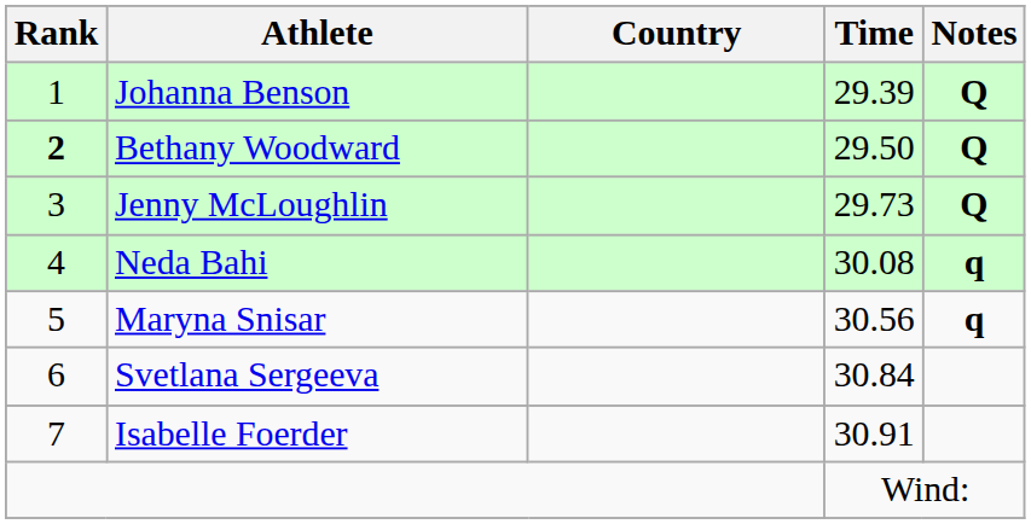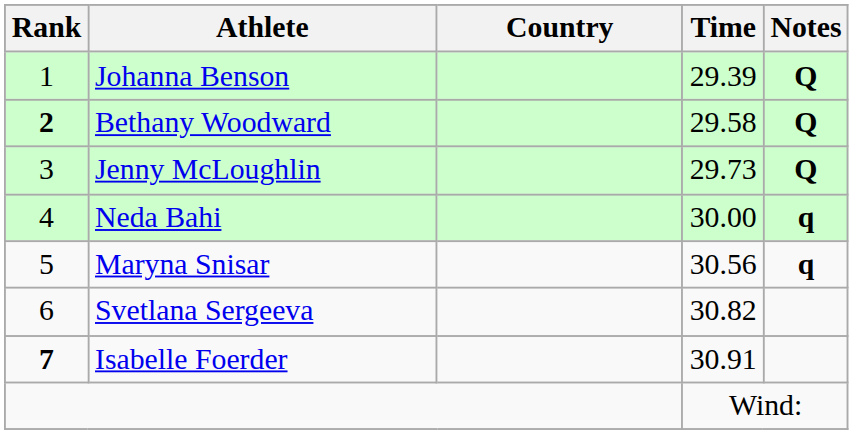 <table class="wikitable sortable" style="text-align:center">
 <tr>
 <th>Rank</th>
 <th style="width:180px">Athlete</th>
 <th style="width:125px">Country</th>
 <th>Time</th>
 <th>Notes</th>
 </tr>
 <tr style="background:#cfc;">
 <td>1</td>
 <td style="text-align:left;"><a href='#'>Johanna Benson</a></td>
 <td style="text-align:left;"></td>
 <td>29.39</td>
 <td><strong>Q</strong></td>
 </tr>
 <tr style="background:#cfc;">
 <td><strong>2</strong></td>
 <td style="text-align:left;"><a href='#'>Bethany Woodward</a></td>
 <td style="text-align:left;"></td>
-<td>29.50</td>
+<td>29.58</td>
 <td><strong>Q</strong></td>
 </tr>
 <tr style="background:#cfc;">
 <td>3</td>
 <td style="text-align:left;"><a href='#'>Jenny McLoughlin</a></td>
 <td style="text-align:left;"></td>
 <td>29.73</td>
 <td><strong>Q</strong></td>
 </tr>
 <tr style="background:#cfc;">
 <td>4</td>
 <td style="text-align:left;"><a href='#'>Neda Bahi</a></td>
 <td style="text-align:left;"></td>
-<td>30.08</td>
+<td>30.00</td>
 <td><strong>q</strong></td>
 </tr>
 <tr>
 <td>5</td>
 <td style="text-align:left;"><a href='#'>Maryna Snisar</a></td>
 <td style="text-align:left;"></td>
 <td>30.56</td>
 <td><strong>q</strong></td>
 </tr>
 <tr>
 <td>6</td>
 <td style="text-align:left;"><a href='#'>Svetlana Sergeeva</a></td>
 <td style="text-align:left;"></td>
-<td>30.84</td>
+<td>30.82</td>
 <td></td>
 </tr>
 <tr>
-<td>7</td>
+<td><strong>7</strong></td>
 <td style="text-align:left;"><a href='#'>Isabelle Foerder</a></td>
 <td style="text-align:left;"></td>
 <td>30.91</td>
 <td></td>
 </tr>
 <tr class="sortbottom">
 <td colspan="3"></td>
 <td colspan="2">Wind:</td>
 </tr>
 </table>
